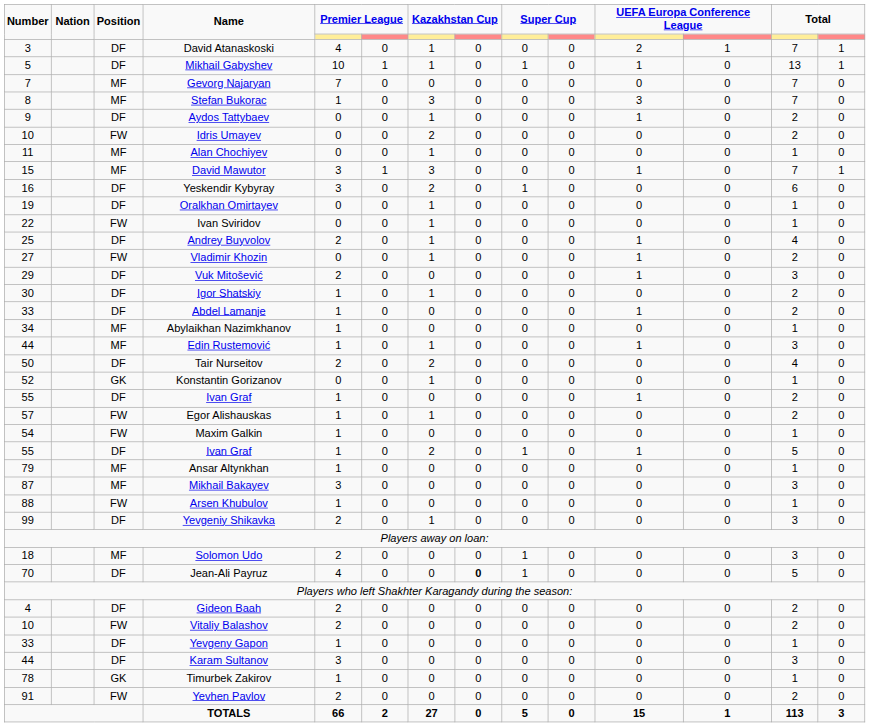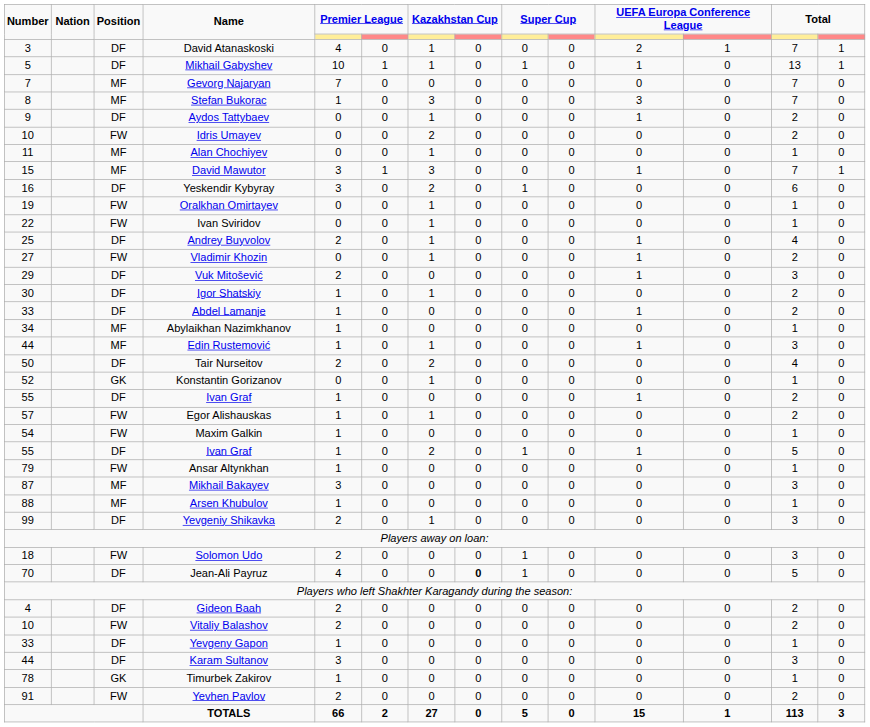 <table class="wikitable" style="text-align:center;">
 <tr>
 <td rowspan="2"  style="width:5%; text-align:center;"><strong>Number</strong></td>
 <td rowspan="2"  style="width:5%; text-align:center;"><strong>Nation</strong></td>
 <td rowspan="2"  style="width:5%; text-align:center;"><strong>Position</strong></td>
 <td rowspan="2"  style="width:20%; text-align:center;"><strong>Name</strong></td>
 <td colspan="2" style="text-align:center;"><strong><a href='#'>Premier League</a></strong></td>
 <td colspan="2" style="text-align:center;"><strong><a href='#'>Kazakhstan Cup</a></strong></td>
 <td colspan="2" style="text-align:center;"><strong><a href='#'>Super Cup</a></strong></td>
 <td colspan="2" style="text-align:center;"><strong><a href='#'>UEFA Europa Conference League</a></strong></td>
 <td colspan="2" style="text-align:center;"><strong>Total</strong></td>
 </tr>
 <tr>
 <th style="width:60px; background:#fe9;"></th>
 <th style="width:60px; background:#ff8888;"></th>
 <th style="width:60px; background:#fe9;"></th>
 <th style="width:60px; background:#ff8888;"></th>
 <th style="width:60px; background:#fe9;"></th>
 <th style="width:60px; background:#ff8888;"></th>
 <th style="width:120px; background:#fe9;"></th>
 <th style="width:120px; background:#ff8888;"></th>
 <th style="width:60px; background:#fe9;"></th>
 <th style="width:60px; background:#ff8888;"></th>
 </tr>
 <tr>
 <td>3</td>
 <td></td>
 <td>DF</td>
 <td>David Atanaskoski</td>
 <td>4</td>
 <td>0</td>
 <td>1</td>
 <td>0</td>
 <td>0</td>
 <td>0</td>
 <td>2</td>
 <td>1</td>
 <td>7</td>
 <td>1</td>
 </tr>
 <tr>
 <td>5</td>
 <td></td>
 <td>DF</td>
 <td><a href='#'>Mikhail Gabyshev</a></td>
 <td>10</td>
 <td>1</td>
 <td>1</td>
 <td>0</td>
 <td>1</td>
 <td>0</td>
 <td>1</td>
 <td>0</td>
 <td>13</td>
 <td>1</td>
 </tr>
 <tr>
 <td>7</td>
 <td></td>
 <td>MF</td>
 <td><a href='#'>Gevorg Najaryan</a></td>
 <td>7</td>
 <td>0</td>
 <td>0</td>
 <td>0</td>
 <td>0</td>
 <td>0</td>
 <td>0</td>
 <td>0</td>
 <td>7</td>
 <td>0</td>
 </tr>
 <tr>
 <td>8</td>
 <td></td>
 <td>MF</td>
 <td><a href='#'>Stefan Bukorac</a></td>
 <td>1</td>
 <td>0</td>
 <td>3</td>
 <td>0</td>
 <td>0</td>
 <td>0</td>
 <td>3</td>
 <td>0</td>
 <td>7</td>
 <td>0</td>
 </tr>
 <tr>
 <td>9</td>
 <td></td>
 <td>DF</td>
 <td><a href='#'>Aydos Tattybaev</a></td>
 <td>0</td>
 <td>0</td>
 <td>1</td>
 <td>0</td>
 <td>0</td>
 <td>0</td>
 <td>1</td>
 <td>0</td>
 <td>2</td>
 <td>0</td>
 </tr>
 <tr>
 <td>10</td>
 <td></td>
 <td>FW</td>
 <td><a href='#'>Idris Umayev</a></td>
 <td>0</td>
 <td>0</td>
 <td>2</td>
 <td>0</td>
 <td>0</td>
 <td>0</td>
 <td>0</td>
 <td>0</td>
 <td>2</td>
 <td>0</td>
 </tr>
 <tr>
 <td>11</td>
 <td></td>
 <td>MF</td>
 <td><a href='#'>Alan Chochiyev</a></td>
 <td>0</td>
 <td>0</td>
 <td>1</td>
 <td>0</td>
 <td>0</td>
 <td>0</td>
 <td>0</td>
 <td>0</td>
 <td>1</td>
 <td>0</td>
 </tr>
 <tr>
 <td>15</td>
 <td></td>
 <td>MF</td>
 <td><a href='#'>David Mawutor</a></td>
 <td>3</td>
 <td>1</td>
 <td>3</td>
 <td>0</td>
 <td>0</td>
 <td>0</td>
 <td>1</td>
 <td>0</td>
 <td>7</td>
 <td>1</td>
 </tr>
 <tr>
 <td>16</td>
 <td></td>
 <td>DF</td>
 <td>Yeskendir Kybyray</td>
 <td>3</td>
 <td>0</td>
 <td>2</td>
 <td>0</td>
 <td>1</td>
 <td>0</td>
 <td>0</td>
 <td>0</td>
 <td>6</td>
 <td>0</td>
 </tr>
 <tr>
 <td>19</td>
 <td></td>
-<td>DF</td>
+<td>FW</td>
 <td><a href='#'>Oralkhan Omirtayev</a></td>
 <td>0</td>
 <td>0</td>
 <td>1</td>
 <td>0</td>
 <td>0</td>
 <td>0</td>
 <td>0</td>
 <td>0</td>
 <td>1</td>
 <td>0</td>
 </tr>
 <tr>
 <td>22</td>
 <td></td>
 <td>FW</td>
 <td>Ivan Sviridov</td>
 <td>0</td>
 <td>0</td>
 <td>1</td>
 <td>0</td>
 <td>0</td>
 <td>0</td>
 <td>0</td>
 <td>0</td>
 <td>1</td>
 <td>0</td>
 </tr>
 <tr>
 <td>25</td>
 <td></td>
 <td>DF</td>
 <td><a href='#'>Andrey Buyvolov</a></td>
 <td>2</td>
 <td>0</td>
 <td>1</td>
 <td>0</td>
 <td>0</td>
 <td>0</td>
 <td>1</td>
 <td>0</td>
 <td>4</td>
 <td>0</td>
 </tr>
 <tr>
 <td>27</td>
 <td></td>
 <td>FW</td>
 <td><a href='#'>Vladimir Khozin</a></td>
 <td>0</td>
 <td>0</td>
 <td>1</td>
 <td>0</td>
 <td>0</td>
 <td>0</td>
 <td>1</td>
 <td>0</td>
 <td>2</td>
 <td>0</td>
 </tr>
 <tr>
 <td>29</td>
 <td></td>
 <td>DF</td>
 <td><a href='#'>Vuk Mitošević</a></td>
 <td>2</td>
 <td>0</td>
 <td>0</td>
 <td>0</td>
 <td>0</td>
 <td>0</td>
 <td>1</td>
 <td>0</td>
 <td>3</td>
 <td>0</td>
 </tr>
 <tr>
 <td>30</td>
 <td></td>
 <td>DF</td>
 <td><a href='#'>Igor Shatskiy</a></td>
 <td>1</td>
 <td>0</td>
 <td>1</td>
 <td>0</td>
 <td>0</td>
 <td>0</td>
 <td>0</td>
 <td>0</td>
 <td>2</td>
 <td>0</td>
 </tr>
 <tr>
 <td>33</td>
 <td></td>
 <td>DF</td>
 <td><a href='#'>Abdel Lamanje</a></td>
 <td>1</td>
 <td>0</td>
 <td>0</td>
 <td>0</td>
 <td>0</td>
 <td>0</td>
 <td>1</td>
 <td>0</td>
 <td>2</td>
 <td>0</td>
 </tr>
 <tr>
 <td>34</td>
 <td></td>
 <td>MF</td>
 <td>Abylaikhan Nazimkhanov</td>
 <td>1</td>
 <td>0</td>
 <td>0</td>
 <td>0</td>
 <td>0</td>
 <td>0</td>
 <td>0</td>
 <td>0</td>
 <td>1</td>
 <td>0</td>
 </tr>
 <tr>
 <td>44</td>
 <td></td>
 <td>MF</td>
 <td><a href='#'>Edin Rustemović</a></td>
 <td>1</td>
 <td>0</td>
 <td>1</td>
 <td>0</td>
 <td>0</td>
 <td>0</td>
 <td>1</td>
 <td>0</td>
 <td>3</td>
 <td>0</td>
 </tr>
 <tr>
 <td>50</td>
 <td></td>
 <td>DF</td>
 <td>Tair Nurseitov</td>
 <td>2</td>
 <td>0</td>
 <td>2</td>
 <td>0</td>
 <td>0</td>
 <td>0</td>
 <td>0</td>
 <td>0</td>
 <td>4</td>
 <td>0</td>
 </tr>
 <tr>
 <td>52</td>
 <td></td>
 <td>GK</td>
 <td>Konstantin Gorizanov</td>
 <td>0</td>
 <td>0</td>
 <td>1</td>
 <td>0</td>
 <td>0</td>
 <td>0</td>
 <td>0</td>
 <td>0</td>
 <td>1</td>
 <td>0</td>
 </tr>
 <tr>
 <td>55</td>
 <td></td>
 <td>DF</td>
 <td><a href='#'>Ivan Graf</a></td>
 <td>1</td>
 <td>0</td>
 <td>0</td>
 <td>0</td>
 <td>0</td>
 <td>0</td>
 <td>1</td>
 <td>0</td>
 <td>2</td>
 <td>0</td>
 </tr>
 <tr>
 <td>57</td>
 <td></td>
 <td>FW</td>
 <td>Egor Alishauskas</td>
 <td>1</td>
 <td>0</td>
 <td>1</td>
 <td>0</td>
 <td>0</td>
 <td>0</td>
 <td>0</td>
 <td>0</td>
 <td>2</td>
 <td>0</td>
 </tr>
 <tr>
 <td>54</td>
 <td></td>
 <td>FW</td>
 <td>Maxim Galkin</td>
 <td>1</td>
 <td>0</td>
 <td>0</td>
 <td>0</td>
 <td>0</td>
 <td>0</td>
 <td>0</td>
 <td>0</td>
 <td>1</td>
 <td>0</td>
 </tr>
 <tr>
 <td>55</td>
 <td></td>
 <td>DF</td>
 <td><a href='#'>Ivan Graf</a></td>
 <td>1</td>
 <td>0</td>
 <td>2</td>
 <td>0</td>
 <td>1</td>
 <td>0</td>
 <td>1</td>
 <td>0</td>
 <td>5</td>
 <td>0</td>
 </tr>
 <tr>
 <td>79</td>
 <td></td>
-<td>MF</td>
+<td>FW</td>
 <td>Ansar Altynkhan</td>
 <td>1</td>
 <td>0</td>
 <td>0</td>
 <td>0</td>
 <td>0</td>
 <td>0</td>
 <td>0</td>
 <td>0</td>
 <td>1</td>
 <td>0</td>
 </tr>
 <tr>
 <td>87</td>
 <td></td>
 <td>MF</td>
 <td><a href='#'>Mikhail Bakayev</a></td>
 <td>3</td>
 <td>0</td>
 <td>0</td>
 <td>0</td>
 <td>0</td>
 <td>0</td>
 <td>0</td>
 <td>0</td>
 <td>3</td>
 <td>0</td>
 </tr>
 <tr>
 <td>88</td>
 <td></td>
-<td>FW</td>
+<td>MF</td>
 <td><a href='#'>Arsen Khubulov</a></td>
 <td>1</td>
 <td>0</td>
 <td>0</td>
 <td>0</td>
 <td>0</td>
 <td>0</td>
 <td>0</td>
 <td>0</td>
 <td>1</td>
 <td>0</td>
 </tr>
 <tr>
 <td>99</td>
 <td></td>
 <td>DF</td>
 <td><a href='#'>Yevgeniy Shikavka</a></td>
 <td>2</td>
 <td>0</td>
 <td>1</td>
 <td>0</td>
 <td>0</td>
 <td>0</td>
 <td>0</td>
 <td>0</td>
 <td>3</td>
 <td>0</td>
 </tr>
 <tr>
 <td colspan="14"><em>Players away on loan:</em></td>
 </tr>
 <tr>
 <td>18</td>
 <td></td>
-<td>MF</td>
+<td>FW</td>
 <td><a href='#'>Solomon Udo</a></td>
 <td>2</td>
 <td>0</td>
 <td>0</td>
 <td>0</td>
 <td>1</td>
 <td>0</td>
 <td>0</td>
 <td>0</td>
 <td>3</td>
 <td>0</td>
 </tr>
 <tr>
 <td>70</td>
 <td></td>
 <td>DF</td>
 <td>Jean-Ali Payruz</td>
 <td>4</td>
 <td>0</td>
 <td>0</td>
 <td><strong>0</strong></td>
 <td>1</td>
 <td>0</td>
 <td>0</td>
 <td>0</td>
 <td>5</td>
 <td>0</td>
 </tr>
 <tr>
 <td colspan="14"><em>Players who left Shakhter Karagandy during the season:</em></td>
 </tr>
 <tr>
 <td>4</td>
 <td></td>
 <td>DF</td>
 <td><a href='#'>Gideon Baah</a></td>
 <td>2</td>
 <td>0</td>
 <td>0</td>
 <td>0</td>
 <td>0</td>
 <td>0</td>
 <td>0</td>
 <td>0</td>
 <td>2</td>
 <td>0</td>
 </tr>
 <tr>
 <td>10</td>
 <td></td>
 <td>FW</td>
 <td><a href='#'>Vitaliy Balashov</a></td>
 <td>2</td>
 <td>0</td>
 <td>0</td>
 <td>0</td>
 <td>0</td>
 <td>0</td>
 <td>0</td>
 <td>0</td>
 <td>2</td>
 <td>0</td>
 </tr>
 <tr>
 <td>33</td>
 <td></td>
 <td>DF</td>
 <td><a href='#'>Yevgeny Gapon</a></td>
 <td>1</td>
 <td>0</td>
 <td>0</td>
 <td>0</td>
 <td>0</td>
 <td>0</td>
 <td>0</td>
 <td>0</td>
 <td>1</td>
 <td>0</td>
 </tr>
 <tr>
 <td>44</td>
 <td></td>
 <td>DF</td>
 <td><a href='#'>Karam Sultanov</a></td>
 <td>3</td>
 <td>0</td>
 <td>0</td>
 <td>0</td>
 <td>0</td>
 <td>0</td>
 <td>0</td>
 <td>0</td>
 <td>3</td>
 <td>0</td>
 </tr>
 <tr>
 <td>78</td>
 <td></td>
 <td>GK</td>
 <td>Timurbek Zakirov</td>
 <td>1</td>
 <td>0</td>
 <td>0</td>
 <td>0</td>
 <td>0</td>
 <td>0</td>
 <td>0</td>
 <td>0</td>
 <td>1</td>
 <td>0</td>
 </tr>
 <tr>
 <td>91</td>
 <td></td>
 <td>FW</td>
 <td><a href='#'>Yevhen Pavlov</a></td>
 <td>2</td>
 <td>0</td>
 <td>0</td>
 <td>0</td>
 <td>0</td>
 <td>0</td>
 <td>0</td>
 <td>0</td>
 <td>2</td>
 <td>0</td>
 </tr>
 <tr>
 <td colspan="3"></td>
 <td><strong>TOTALS</strong></td>
 <td><strong>66</strong></td>
 <td><strong>2</strong></td>
 <td><strong>27</strong></td>
 <td><strong>0</strong></td>
 <td><strong>5</strong></td>
 <td><strong>0</strong></td>
 <td><strong>15</strong></td>
 <td><strong>1</strong></td>
 <td><strong>113</strong></td>
 <td><strong>3</strong></td>
 </tr>
 </table>
